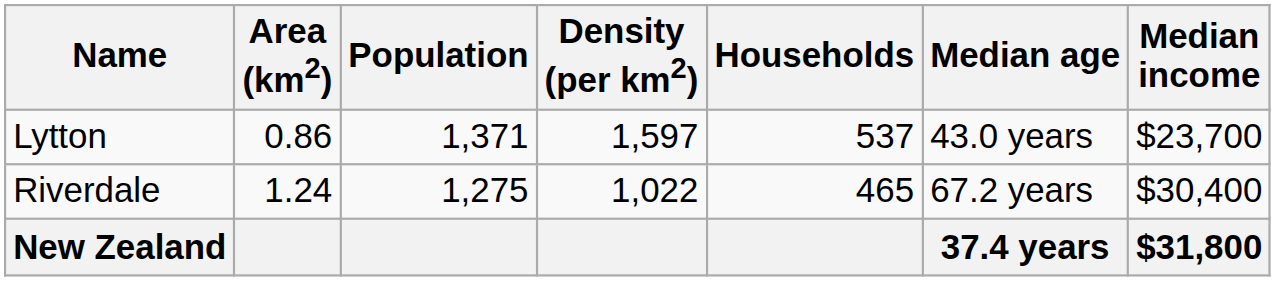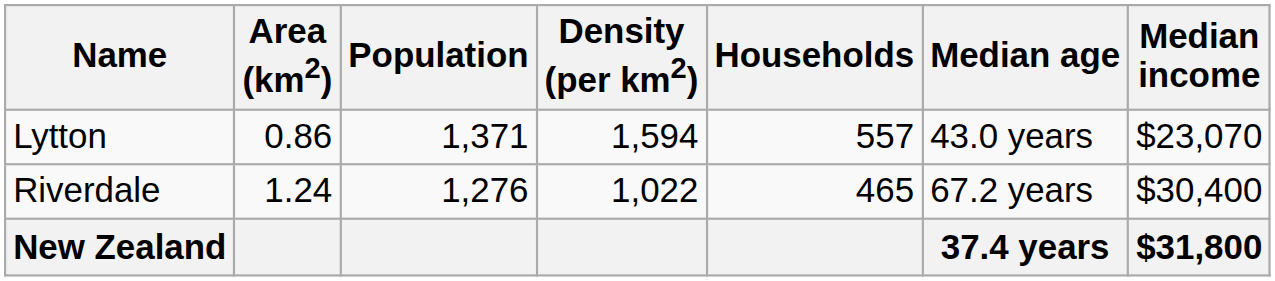 <table class="wikitable">
 <tr>
 <th>Name</th>
 <th>Area<br>(km<sup>2</sup>)</th>
 <th>Population</th>
 <th>Density<br>(per km<sup>2</sup>)</th>
 <th>Households</th>
 <th>Median age</th>
 <th>Median<br>income</th>
 </tr>
 <tr>
 <td>Lytton</td>
 <td style="text-align:right;">0.86</td>
 <td style="text-align:right;">1,371</td>
-<td style="text-align:right;">1,597</td>
-<td style="text-align:right;">537</td>
+<td style="text-align:right;">1,594</td>
+<td style="text-align:right;">557</td>
 <td>43.0 years</td>
-<td>$23,700</td>
+<td>$23,070</td>
 </tr>
 <tr>
 <td>Riverdale</td>
 <td style="text-align:right;">1.24</td>
-<td style="text-align:right;">1,275</td>
+<td style="text-align:right;">1,276</td>
 <td style="text-align:right;">1,022</td>
 <td style="text-align:right;">465</td>
 <td>67.2 years</td>
 <td>$30,400</td>
 </tr>
 <tr>
 <th>New Zealand</th>
 <th></th>
 <th></th>
 <th></th>
 <th></th>
 <th>37.4 years</th>
 <th style="text-align:left;">$31,800</th>
 </tr>
 </table>
